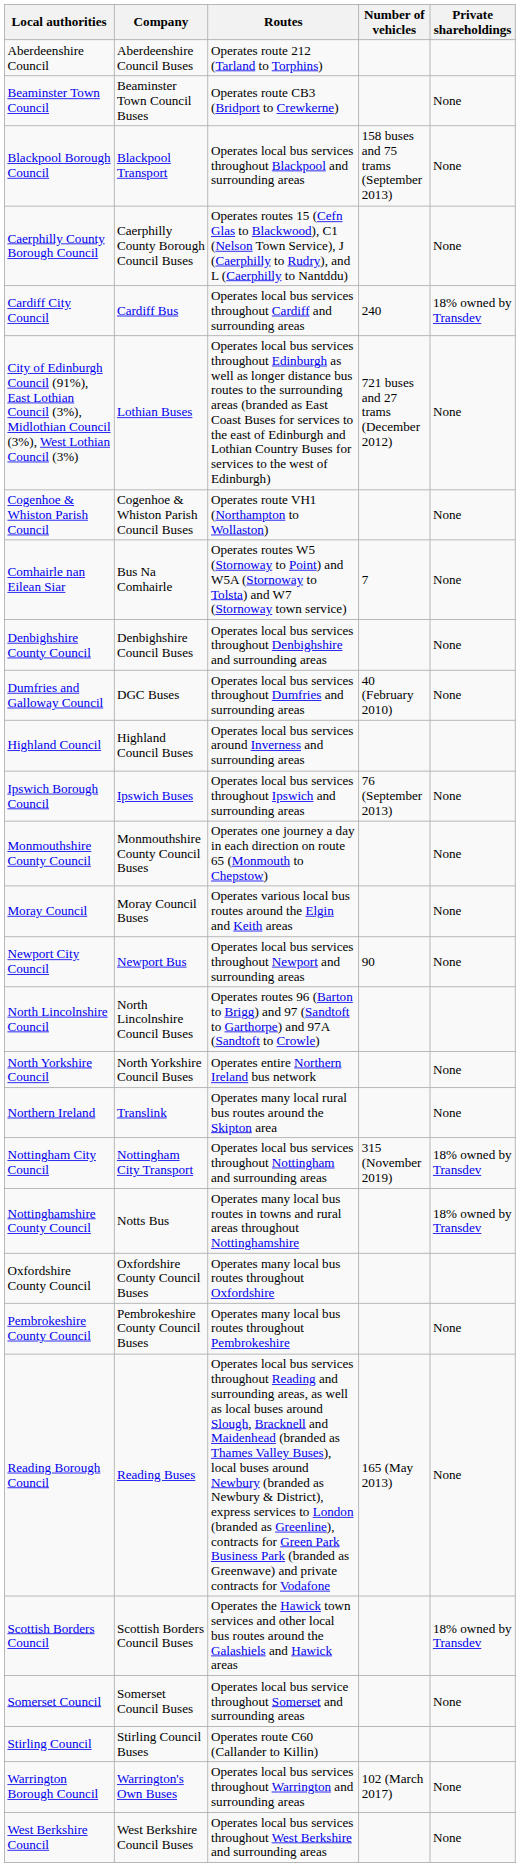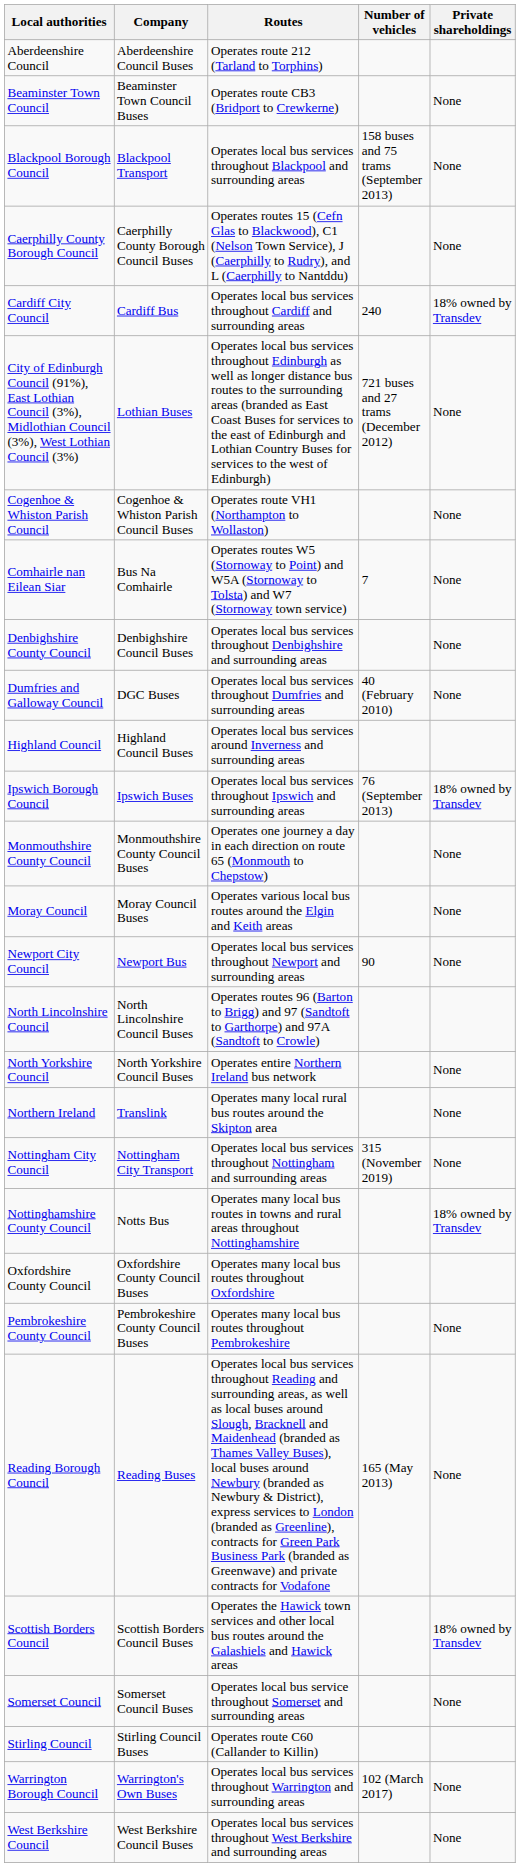 <table class="wikitable" width="100%">
 <tr>
 <th>Local authorities</th>
 <th>Company</th>
 <th>Routes</th>
 <th>Number of vehicles</th>
 <th>Private shareholdings</th>
 </tr>
 <tr>
 <td>Aberdeenshire Council</td>
 <td>Aberdeenshire Council Buses</td>
 <td>Operates route 212 (<a href='#'>Tarland</a> to <a href='#'>Torphins</a>)</td>
 <td></td>
 <td></td>
 </tr>
 <tr>
 <td><a href='#'>Beaminster Town Council</a></td>
 <td>Beaminster Town Council Buses</td>
 <td>Operates route CB3 (<a href='#'>Bridport</a> to <a href='#'>Crewkerne</a>)</td>
 <td></td>
 <td>None</td>
 </tr>
 <tr>
 <td><a href='#'>Blackpool Borough Council</a></td>
 <td><a href='#'>Blackpool Transport</a></td>
 <td>Operates local bus services throughout <a href='#'>Blackpool</a> and surrounding areas</td>
 <td>158 buses and 75 trams (September 2013)</td>
 <td>None</td>
 </tr>
 <tr>
 <td><a href='#'>Caerphilly County Borough Council</a></td>
 <td>Caerphilly County Borough Council Buses</td>
 <td>Operates routes 15 (<a href='#'>Cefn Glas</a> to <a href='#'>Blackwood</a>), C1 (<a href='#'>Nelson</a> Town Service), J (<a href='#'>Caerphilly</a> to <a href='#'>Rudry</a>), and L (<a href='#'>Caerphilly</a> to Nantddu)</td>
 <td></td>
 <td>None</td>
 </tr>
 <tr>
 <td><a href='#'>Cardiff City Council</a></td>
 <td><a href='#'>Cardiff Bus</a></td>
 <td>Operates local bus services throughout <a href='#'>Cardiff</a> and surrounding areas</td>
 <td>240</td>
 <td>18% owned by <a href='#'>Transdev</a></td>
 </tr>
 <tr>
 <td><a href='#'>City of Edinburgh Council</a> (91%), <a href='#'>East Lothian Council</a> (3%), <a href='#'>Midlothian Council</a> (3%), <a href='#'>West Lothian Council</a> (3%)</td>
 <td><a href='#'>Lothian Buses</a></td>
 <td>Operates local bus services throughout <a href='#'>Edinburgh</a> as well as longer distance bus routes to the surrounding areas (branded as East Coast Buses for services to the east of Edinburgh and Lothian Country Buses for services to the west of Edinburgh)</td>
 <td>721 buses and 27 trams (December 2012)</td>
 <td>None</td>
 </tr>
 <tr>
 <td><a href='#'>Cogenhoe & Whiston Parish Council</a></td>
 <td>Cogenhoe & Whiston Parish Council Buses</td>
 <td>Operates route VH1 (<a href='#'>Northampton</a> to <a href='#'>Wollaston</a>)</td>
 <td></td>
 <td>None</td>
 </tr>
 <tr>
 <td><a href='#'>Comhairle nan Eilean Siar</a></td>
 <td>Bus Na Comhairle</td>
 <td>Operates routes W5 (<a href='#'>Stornoway</a> to <a href='#'>Point</a>) and W5A (<a href='#'>Stornoway</a> to <a href='#'>Tolsta</a>) and W7 (<a href='#'>Stornoway</a> town service)</td>
 <td>7</td>
 <td>None</td>
 </tr>
 <tr>
 <td><a href='#'>Denbighshire County Council</a></td>
 <td>Denbighshire Council Buses</td>
 <td>Operates local bus services throughout <a href='#'>Denbighshire</a> and surrounding areas</td>
 <td></td>
 <td>None</td>
 </tr>
 <tr>
 <td><a href='#'>Dumfries and Galloway Council</a></td>
 <td>DGC Buses</td>
 <td>Operates local bus services throughout <a href='#'>Dumfries</a> and surrounding areas</td>
 <td>40 (February 2010)</td>
 <td>None</td>
 </tr>
 <tr>
 <td><a href='#'>Highland Council</a></td>
 <td>Highland Council Buses</td>
 <td>Operates local bus services around <a href='#'>Inverness</a> and surrounding areas</td>
 <td></td>
 <td></td>
 </tr>
 <tr>
 <td><a href='#'>Ipswich Borough Council</a></td>
 <td><a href='#'>Ipswich Buses</a></td>
 <td>Operates local bus services throughout <a href='#'>Ipswich</a> and surrounding areas</td>
 <td>76 (September 2013)</td>
-<td>None</td>
+<td>18% owned by <a href='#'>Transdev</a></td>
 </tr>
 <tr>
 <td><a href='#'>Monmouthshire County Council</a></td>
 <td>Monmouthshire County Council Buses</td>
 <td>Operates one journey a day in each direction on route 65 (<a href='#'>Monmouth</a> to <a href='#'>Chepstow</a>)</td>
 <td></td>
 <td>None</td>
 </tr>
 <tr>
 <td><a href='#'>Moray Council</a></td>
 <td>Moray Council Buses</td>
 <td>Operates various local bus routes around the <a href='#'>Elgin</a> and <a href='#'>Keith</a> areas</td>
 <td></td>
 <td>None</td>
 </tr>
 <tr>
 <td><a href='#'>Newport City Council</a></td>
 <td><a href='#'>Newport Bus</a></td>
 <td>Operates local bus services throughout <a href='#'>Newport</a> and surrounding areas</td>
 <td>90</td>
 <td>None</td>
 </tr>
 <tr>
 <td><a href='#'>North Lincolnshire Council</a></td>
 <td>North Lincolnshire Council Buses</td>
 <td>Operates routes 96 (<a href='#'>Barton</a> to <a href='#'>Brigg</a>) and 97 (<a href='#'>Sandtoft</a> to <a href='#'>Garthorpe</a>) and 97A (<a href='#'>Sandtoft</a> to <a href='#'>Crowle</a>)</td>
 <td></td>
 <td></td>
 </tr>
 <tr>
 <td><a href='#'>North Yorkshire Council</a></td>
 <td>North Yorkshire Council Buses</td>
 <td>Operates entire <a href='#'>Northern Ireland</a> bus network</td>
 <td></td>
 <td>None</td>
 </tr>
 <tr>
 <td><a href='#'>Northern Ireland</a></td>
 <td><a href='#'>Translink</a></td>
 <td>Operates many local rural bus routes around the <a href='#'>Skipton</a> area</td>
 <td></td>
 <td>None</td>
 </tr>
 <tr>
 <td><a href='#'>Nottingham City Council</a></td>
 <td><a href='#'>Nottingham City Transport</a></td>
 <td>Operates local bus services throughout <a href='#'>Nottingham</a> and surrounding areas</td>
 <td>315 (November 2019)</td>
-<td>18% owned by <a href='#'>Transdev</a></td>
+<td>None</td>
 </tr>
 <tr>
 <td><a href='#'>Nottinghamshire County Council</a></td>
 <td>Notts Bus</td>
 <td>Operates many local bus routes in towns and rural areas throughout <a href='#'>Nottinghamshire</a></td>
 <td></td>
 <td>18% owned by <a href='#'>Transdev</a></td>
 </tr>
 <tr>
 <td>Oxfordshire County Council</td>
 <td>Oxfordshire County Council Buses</td>
 <td>Operates many local bus routes throughout <a href='#'>Oxfordshire</a></td>
 <td></td>
 <td></td>
 </tr>
 <tr>
 <td><a href='#'>Pembrokeshire County Council</a></td>
 <td>Pembrokeshire County Council Buses</td>
 <td>Operates many local bus routes throughout <a href='#'>Pembrokeshire</a></td>
 <td></td>
 <td>None</td>
 </tr>
 <tr>
 <td><a href='#'>Reading Borough Council</a></td>
 <td><a href='#'>Reading Buses</a></td>
 <td>Operates local bus services throughout <a href='#'>Reading</a> and surrounding areas, as well as local buses around <a href='#'>Slough</a>, <a href='#'>Bracknell</a> and <a href='#'>Maidenhead</a> (branded as <a href='#'>Thames Valley Buses</a>), local buses around <a href='#'>Newbury</a> (branded as Newbury & District), express services to <a href='#'>London</a> (branded as <a href='#'>Greenline</a>), contracts for <a href='#'>Green Park Business Park</a> (branded as Greenwave) and private contracts for <a href='#'>Vodafone</a></td>
 <td>165 (May 2013)</td>
 <td>None</td>
 </tr>
 <tr>
 <td><a href='#'>Scottish Borders Council</a></td>
 <td>Scottish Borders Council Buses</td>
 <td>Operates the <a href='#'>Hawick</a> town services and other local bus routes around the <a href='#'>Galashiels</a> and <a href='#'>Hawick</a> areas</td>
 <td></td>
 <td>18% owned by <a href='#'>Transdev</a></td>
 </tr>
 <tr>
 <td><a href='#'>Somerset Council</a></td>
 <td>Somerset Council Buses</td>
 <td>Operates local bus service throughout <a href='#'>Somerset</a> and surrounding areas</td>
 <td></td>
 <td>None</td>
 </tr>
 <tr>
 <td><a href='#'>Stirling Council</a></td>
 <td>Stirling Council Buses</td>
 <td>Operates route C60 (Callander to Killin)</td>
 <td></td>
 <td></td>
 </tr>
 <tr>
 <td><a href='#'>Warrington Borough Council</a></td>
 <td><a href='#'>Warrington's Own Buses</a></td>
 <td>Operates local bus services throughout <a href='#'>Warrington</a> and surrounding areas</td>
 <td>102 (March 2017)</td>
 <td>None</td>
 </tr>
 <tr>
 <td><a href='#'>West Berkshire Council</a></td>
 <td>West Berkshire Council Buses</td>
 <td>Operates local bus services throughout <a href='#'>West Berkshire</a> and surrounding areas</td>
 <td></td>
 <td>None</td>
 </tr>
 </table>
